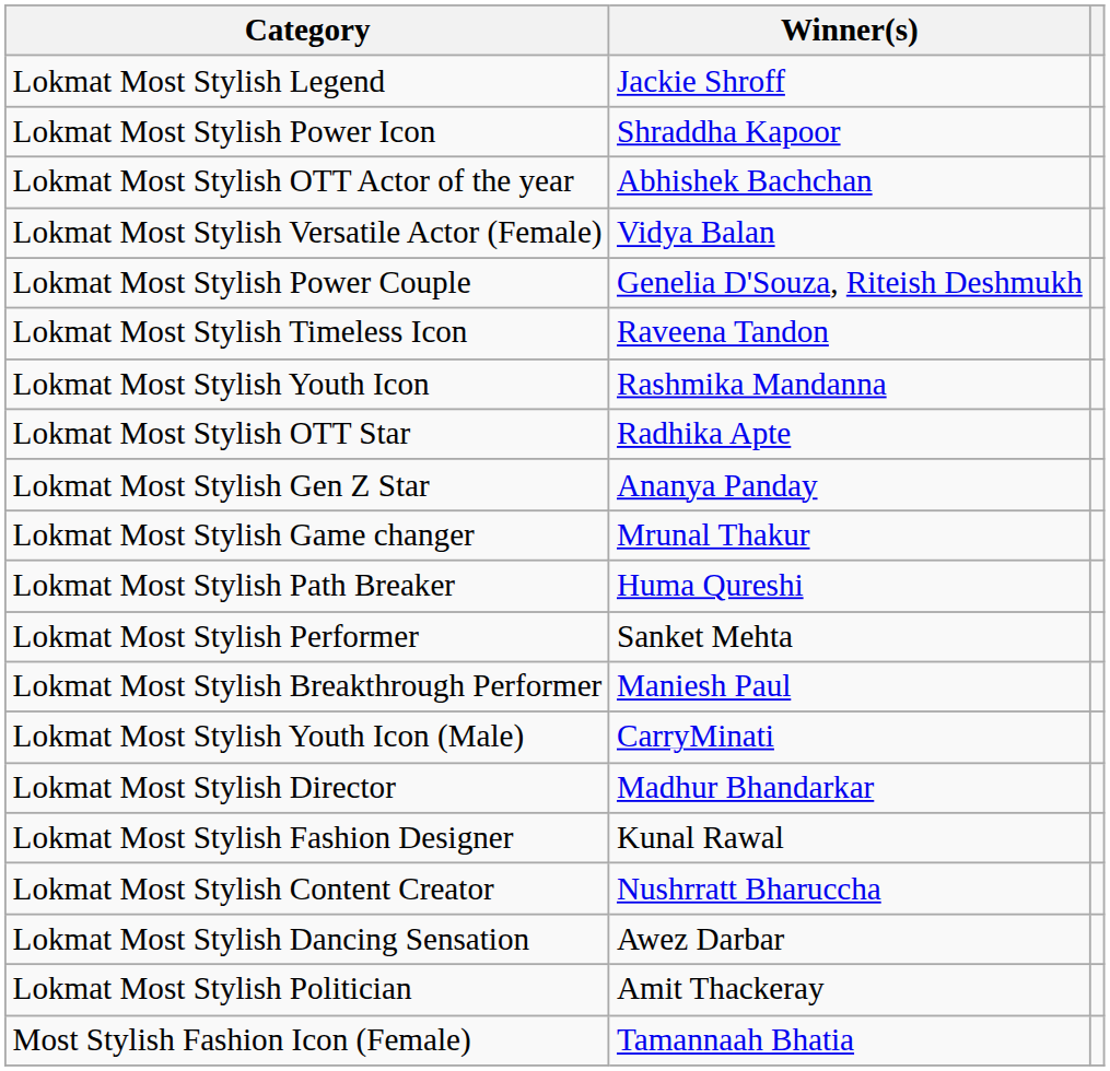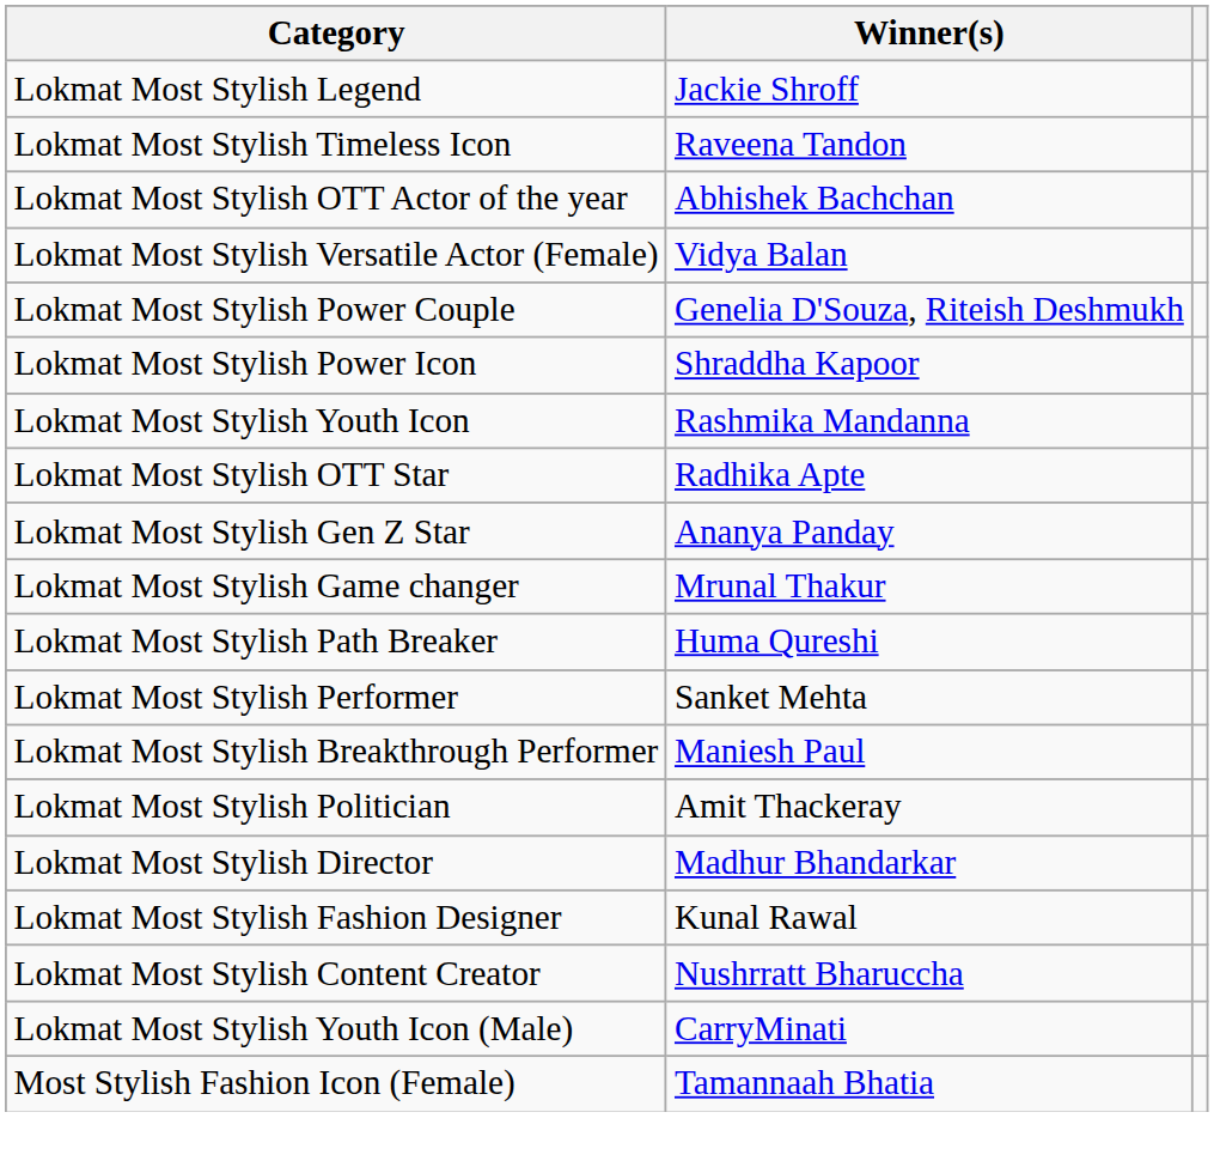 <table class="wikitable">
 <tr>
 <th>Category</th>
 <th>Winner(s)</th>
 <th></th>
 </tr>
 <tr>
 <td>Lokmat Most Stylish Legend</td>
 <td><a href='#'>Jackie Shroff</a></td>
 <td></td>
 </tr>
 <tr>
-<td>Lokmat Most Stylish Power Icon</td>
-<td><a href='#'>Shraddha Kapoor</a></td>
+<td>Lokmat Most Stylish Timeless Icon</td>
+<td><a href='#'>Raveena Tandon</a></td>
 <td></td>
 </tr>
 <tr>
 <td>Lokmat Most Stylish OTT Actor of the year</td>
 <td><a href='#'>Abhishek Bachchan</a></td>
 <td></td>
 </tr>
 <tr>
 <td>Lokmat Most Stylish Versatile Actor (Female)</td>
 <td><a href='#'>Vidya Balan</a></td>
 <td></td>
 </tr>
 <tr>
 <td>Lokmat Most Stylish Power Couple</td>
 <td><a href='#'>Genelia D'Souza</a>, <a href='#'>Riteish Deshmukh</a></td>
 <td></td>
 </tr>
 <tr>
-<td>Lokmat Most Stylish Timeless Icon</td>
-<td><a href='#'>Raveena Tandon</a></td>
+<td>Lokmat Most Stylish Power Icon</td>
+<td><a href='#'>Shraddha Kapoor</a></td>
 <td></td>
 </tr>
 <tr>
 <td>Lokmat Most Stylish Youth Icon</td>
 <td><a href='#'>Rashmika Mandanna</a></td>
 <td></td>
 </tr>
 <tr>
 <td>Lokmat Most Stylish OTT Star</td>
 <td><a href='#'>Radhika Apte</a></td>
 <td></td>
 </tr>
 <tr>
 <td>Lokmat Most Stylish Gen Z Star</td>
 <td><a href='#'>Ananya Panday</a></td>
 <td></td>
 </tr>
 <tr>
 <td>Lokmat Most Stylish Game changer</td>
 <td><a href='#'>Mrunal Thakur</a></td>
 <td></td>
 </tr>
 <tr>
 <td>Lokmat Most Stylish Path Breaker</td>
 <td><a href='#'>Huma Qureshi</a></td>
 <td></td>
 </tr>
 <tr>
 <td>Lokmat Most Stylish Performer</td>
 <td>Sanket Mehta</td>
 <td></td>
 </tr>
 <tr>
 <td>Lokmat Most Stylish Breakthrough Performer</td>
 <td><a href='#'>Maniesh Paul</a></td>
 <td></td>
 </tr>
 <tr>
-<td>Lokmat Most Stylish Youth Icon (Male)</td>
-<td><a href='#'>CarryMinati</a></td>
+<td>Lokmat Most Stylish Politician</td>
+<td>Amit Thackeray</td>
 <td></td>
 </tr>
 <tr>
 <td>Lokmat Most Stylish Director</td>
 <td><a href='#'>Madhur Bhandarkar</a></td>
 <td></td>
 </tr>
 <tr>
 <td>Lokmat Most Stylish Fashion Designer</td>
 <td>Kunal Rawal</td>
 <td></td>
 </tr>
 <tr>
 <td>Lokmat Most Stylish Content Creator</td>
 <td><a href='#'>Nushrratt Bharuccha</a></td>
 <td></td>
 </tr>
 <tr>
-<td>Lokmat Most Stylish Dancing Sensation</td>
-<td>Awez Darbar</td>
-<td></td>
-</tr>
-<tr>
-<td>Lokmat Most Stylish Politician</td>
-<td>Amit Thackeray</td>
+<td>Lokmat Most Stylish Youth Icon (Male)</td>
+<td><a href='#'>CarryMinati</a></td>
 <td></td>
 </tr>
 <tr>
 <td>Most Stylish Fashion Icon (Female)</td>
 <td><a href='#'>Tamannaah Bhatia</a></td>
 <td></td>
 </tr>
 </table>
